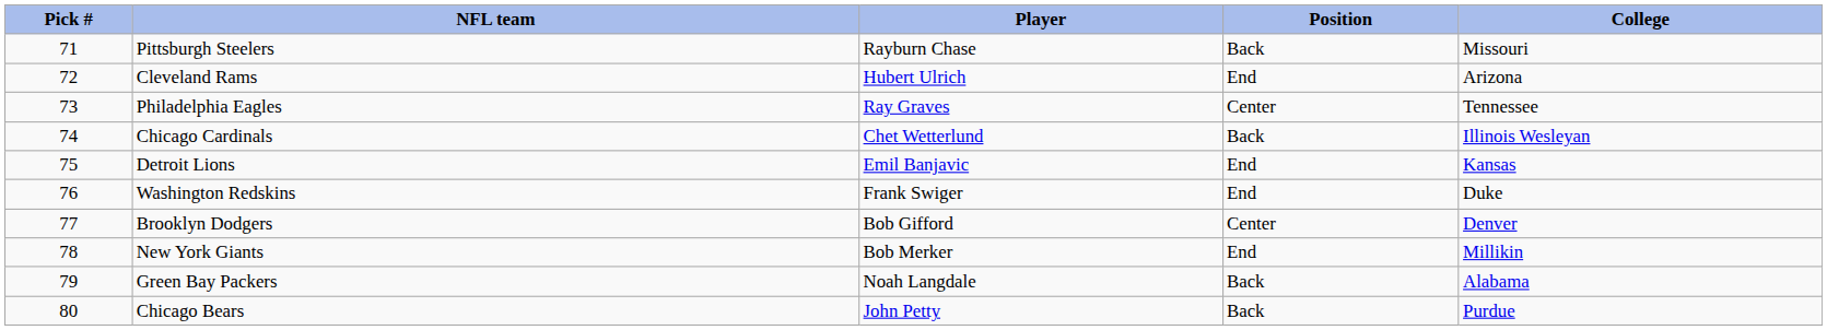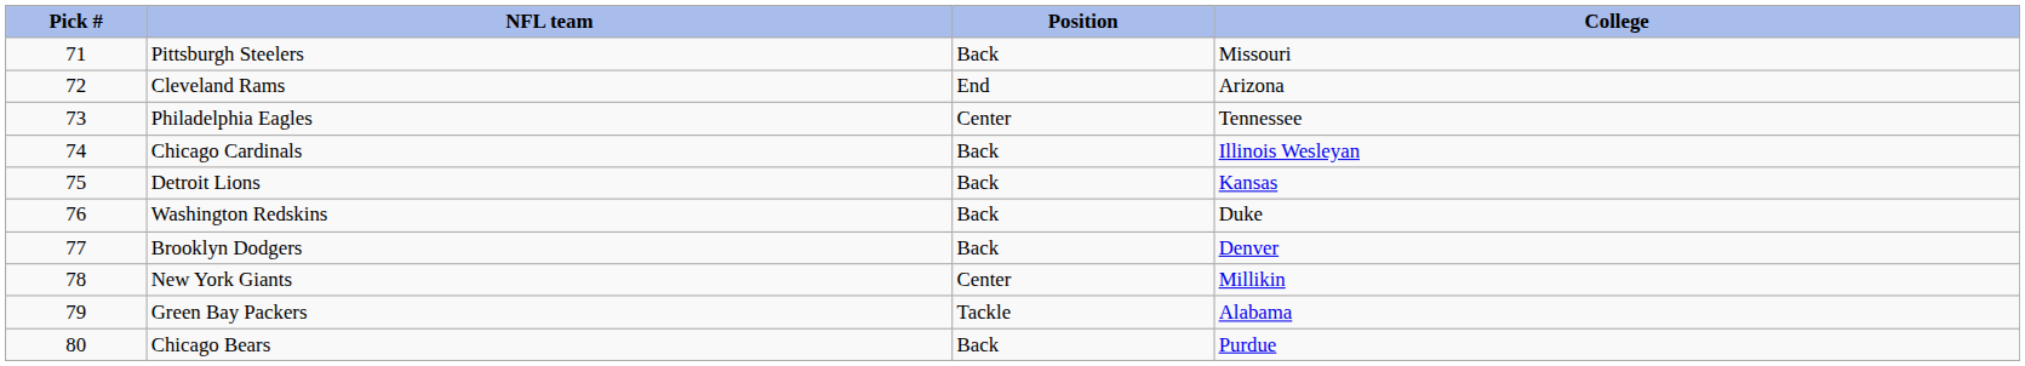 <table style="width: 100%" class="sortable wikitable">
 <tr>
 <th style="background:#A8BDEC;" width=7%>Pick #</th>
 <th width=40% style="background:#A8BDEC;">NFL team</th>
-<th width=20% style="background:#A8BDEC;">Player</th>
 <th width=13% style="background:#A8BDEC;">Position</th>
 <th style="background:#A8BDEC;">College</th>
 </tr>
 <tr>
 <td align=center>71</td>
 <td>Pittsburgh Steelers</td>
-<td>Rayburn Chase</td>
 <td>Back</td>
 <td>Missouri</td>
 </tr>
 <tr>
 <td align=center>72</td>
 <td>Cleveland Rams</td>
-<td><a href='#'>Hubert Ulrich</a></td>
 <td>End</td>
 <td>Arizona</td>
 </tr>
 <tr>
 <td align=center>73</td>
 <td>Philadelphia Eagles</td>
-<td><a href='#'>Ray Graves</a></td>
 <td>Center</td>
 <td>Tennessee</td>
 </tr>
 <tr>
 <td align=center>74</td>
 <td>Chicago Cardinals</td>
-<td><a href='#'>Chet Wetterlund</a></td>
 <td>Back</td>
 <td><a href='#'>Illinois Wesleyan</a></td>
 </tr>
 <tr>
 <td align=center>75</td>
 <td>Detroit Lions</td>
-<td><a href='#'>Emil Banjavic</a></td>
-<td>End</td>
+<td>Back</td>
 <td><a href='#'>Kansas</a></td>
 </tr>
 <tr>
 <td align=center>76</td>
 <td>Washington Redskins</td>
-<td>Frank Swiger</td>
-<td>End</td>
+<td>Back</td>
 <td>Duke</td>
 </tr>
 <tr>
 <td align=center>77</td>
 <td>Brooklyn Dodgers</td>
-<td>Bob Gifford</td>
-<td>Center</td>
+<td>Back</td>
 <td><a href='#'>Denver</a></td>
 </tr>
 <tr>
 <td align=center>78</td>
 <td>New York Giants</td>
-<td>Bob Merker</td>
-<td>End</td>
+<td>Center</td>
 <td><a href='#'>Millikin</a></td>
 </tr>
 <tr>
 <td align=center>79</td>
 <td>Green Bay Packers</td>
-<td>Noah Langdale</td>
-<td>Back</td>
+<td>Tackle</td>
 <td><a href='#'>Alabama</a></td>
 </tr>
 <tr>
 <td align=center>80</td>
 <td>Chicago Bears</td>
-<td><a href='#'>John Petty</a></td>
 <td>Back</td>
 <td><a href='#'>Purdue</a></td>
 </tr>
 </table>
